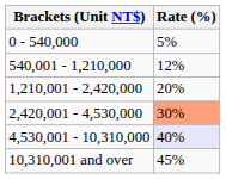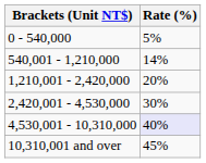 <table class="wikitable">
 <tr>
 <th>Brackets (Unit <a href='#'>NT$</a>)</th>
 <th>Rate (%)</th>
 </tr>
 <tr>
 <td>0 - 540,000</td>
 <td>5%</td>
 </tr>
 <tr>
 <td>540,001 - 1,210,000</td>
-<td>12%</td>
+<td>14%</td>
 </tr>
 <tr>
 <td>1,210,001 - 2,420,000</td>
 <td>20%</td>
 </tr>
 <tr>
 <td>2,420,001 - 4,530,000</td>
-<td style="background: lightsalmon;">30%</td>
+<td>30%</td>
 </tr>
 <tr>
 <td>4,530,001 - 10,310,000</td>
 <td style="background: lavender;">40%</td>
 </tr>
 <tr>
 <td>10,310,001 and over</td>
 <td>45%</td>
 </tr>
 </table>
